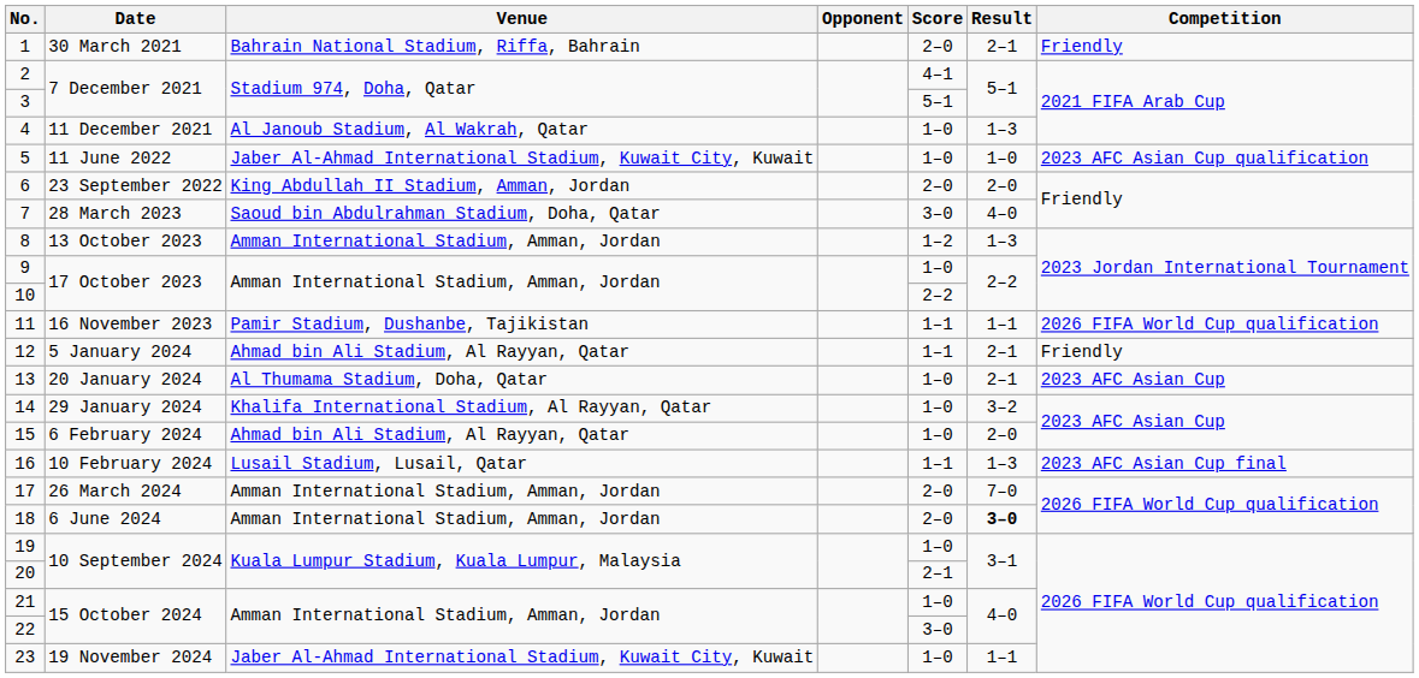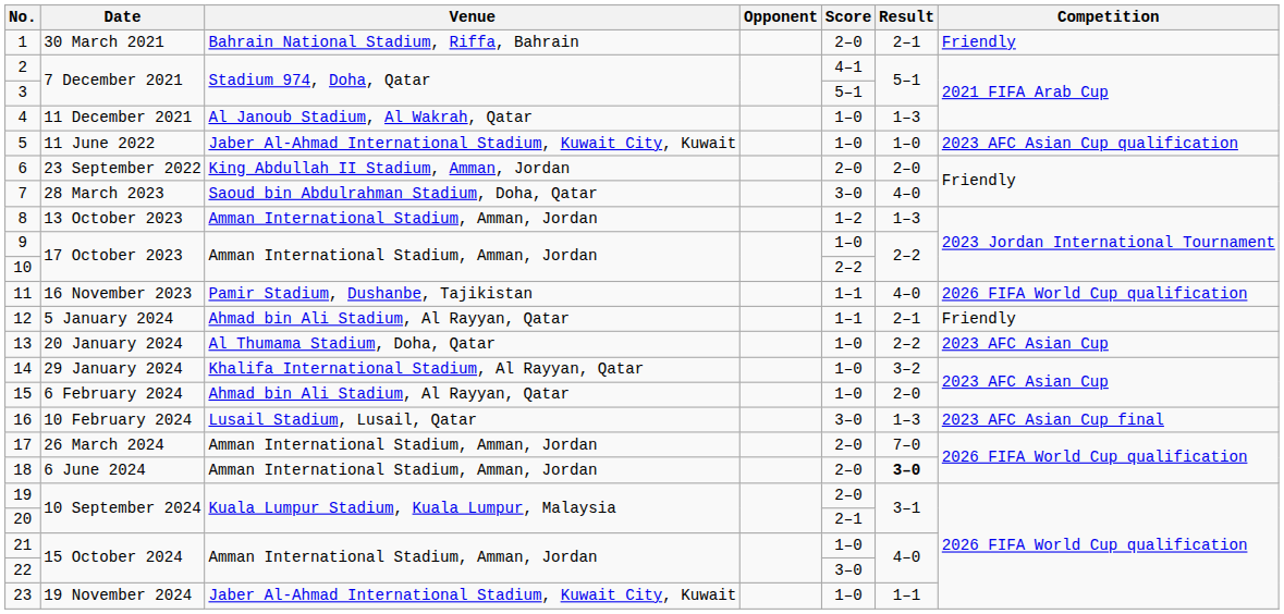 <table class="wikitable sortable">
 <tr>
 <th scope="col">No.</th>
 <th scope="col">Date</th>
 <th scope="col">Venue</th>
 <th scope="col">Opponent</th>
 <th scope="col">Score</th>
 <th scope="col">Result</th>
 <th scope="col">Competition</th>
 </tr>
 <tr>
 <td align=center>1</td>
 <td>30 March 2021</td>
 <td><a href='#'>Bahrain National Stadium</a>, <a href='#'>Riffa</a>, Bahrain</td>
 <td></td>
 <td align=center>2–0</td>
 <td align=center>2–1</td>
 <td><a href='#'>Friendly</a></td>
 </tr>
 <tr>
 <td align=center>2</td>
 <td rowspan=2>7 December 2021</td>
 <td rowspan=2><a href='#'>Stadium 974</a>, <a href='#'>Doha</a>, Qatar</td>
 <td rowspan=2></td>
 <td align=center>4–1</td>
 <td rowspan=2 align=center>5–1</td>
 <td rowspan=3><a href='#'>2021 FIFA Arab Cup</a></td>
 </tr>
 <tr>
 <td align=center>3</td>
 <td align=center>5–1</td>
 </tr>
 <tr>
 <td align=center>4</td>
 <td>11 December 2021</td>
 <td><a href='#'>Al Janoub Stadium</a>, <a href='#'>Al Wakrah</a>, Qatar</td>
 <td></td>
 <td align=center>1–0</td>
 <td align=center>1–3</td>
 </tr>
 <tr>
 <td align=center>5</td>
 <td>11 June 2022</td>
 <td><a href='#'>Jaber Al-Ahmad International Stadium</a>, <a href='#'>Kuwait City</a>, Kuwait</td>
 <td></td>
 <td align=center>1–0</td>
 <td align=center>1–0</td>
 <td><a href='#'>2023 AFC Asian Cup qualification</a></td>
 </tr>
 <tr>
 <td align=center>6</td>
 <td>23 September 2022</td>
 <td><a href='#'>King Abdullah II Stadium</a>, <a href='#'>Amman</a>, Jordan</td>
 <td></td>
 <td align=center>2–0</td>
 <td align=center>2–0</td>
 <td rowspan=2>Friendly</td>
 </tr>
 <tr>
 <td align=center>7</td>
 <td>28 March 2023</td>
 <td><a href='#'>Saoud bin Abdulrahman Stadium</a>, Doha, Qatar</td>
 <td></td>
 <td align=center>3–0</td>
 <td align=center>4–0</td>
 </tr>
 <tr>
 <td align=center>8</td>
 <td>13 October 2023</td>
 <td><a href='#'>Amman International Stadium</a>, Amman, Jordan</td>
 <td></td>
 <td align=center>1–2</td>
 <td align=center>1–3</td>
 <td rowspan=3><a href='#'>2023 Jordan International Tournament</a></td>
 </tr>
 <tr>
 <td align=center>9</td>
 <td rowspan=2>17 October 2023</td>
 <td rowspan=2>Amman International Stadium, Amman, Jordan</td>
 <td rowspan=2></td>
 <td align=center>1–0</td>
 <td align=center rowspan=2>2–2</td>
 </tr>
 <tr>
 <td align=center>10</td>
 <td align=center>2–2</td>
 </tr>
 <tr>
 <td align=center>11</td>
 <td>16 November 2023</td>
 <td><a href='#'>Pamir Stadium</a>, <a href='#'>Dushanbe</a>, Tajikistan</td>
 <td></td>
 <td align=center>1–1</td>
-<td align=center>1–1</td>
+<td align=center>4–0</td>
 <td><a href='#'>2026 FIFA World Cup qualification</a></td>
 </tr>
 <tr>
 <td align=center>12</td>
 <td>5 January 2024</td>
 <td><a href='#'>Ahmad bin Ali Stadium</a>, Al Rayyan, Qatar</td>
 <td></td>
 <td align=center>1–1</td>
 <td align=center>2–1</td>
 <td>Friendly</td>
 </tr>
 <tr>
 <td align=center>13</td>
 <td>20 January 2024</td>
 <td><a href='#'>Al Thumama Stadium</a>, Doha, Qatar</td>
 <td></td>
 <td align=center>1–0</td>
-<td align=center>2–1</td>
+<td align=center>2–2</td>
 <td><a href='#'>2023 AFC Asian Cup</a></td>
 </tr>
 <tr>
 <td align=center>14</td>
 <td>29 January 2024</td>
 <td><a href='#'>Khalifa International Stadium</a>, Al Rayyan, Qatar</td>
 <td></td>
 <td align=center>1–0</td>
 <td align=center>3–2</td>
 <td rowspan=2><a href='#'>2023 AFC Asian Cup</a></td>
 </tr>
 <tr>
 <td align=center>15</td>
 <td>6 February 2024</td>
 <td><a href='#'>Ahmad bin Ali Stadium</a>, Al Rayyan, Qatar</td>
 <td></td>
 <td align=center>1–0</td>
 <td align=center>2–0</td>
 </tr>
 <tr>
 <td align=center>16</td>
 <td>10 February 2024</td>
 <td><a href='#'>Lusail Stadium</a>, Lusail, Qatar</td>
 <td></td>
-<td align=center>1–1</td>
+<td align=center>3–0</td>
 <td align=center>1–3</td>
 <td><a href='#'>2023 AFC Asian Cup final</a></td>
 </tr>
 <tr>
 <td align=center>17</td>
 <td>26 March 2024</td>
 <td>Amman International Stadium, Amman, Jordan</td>
 <td></td>
 <td align=center>2–0</td>
 <td align=center>7–0</td>
 <td rowspan=2><a href='#'>2026 FIFA World Cup qualification</a></td>
 </tr>
 <tr>
 <td align=center>18</td>
 <td>6 June 2024</td>
 <td>Amman International Stadium, Amman, Jordan</td>
 <td></td>
 <td align=center>2–0</td>
 <td align=center><strong>3–0</strong></td>
 </tr>
 <tr>
 <td align=center>19</td>
 <td rowspan=2>10 September 2024</td>
 <td rowspan=2><a href='#'>Kuala Lumpur Stadium</a>, <a href='#'>Kuala Lumpur</a>, Malaysia</td>
 <td rowspan=2></td>
-<td align=center>1–0</td>
+<td align=center>2–0</td>
 <td rowspan=2 align=center>3–1</td>
 <td rowspan="5"><a href='#'>2026 FIFA World Cup qualification</a></td>
 </tr>
 <tr>
 <td align=center>20</td>
 <td align=center>2–1</td>
 </tr>
 <tr>
 <td align=center>21</td>
 <td rowspan="2">15 October 2024</td>
 <td rowspan="2">Amman International Stadium, Amman, Jordan</td>
 <td rowspan="2"></td>
 <td align=center>1–0</td>
 <td align=center rowspan="2">4–0</td>
 </tr>
 <tr>
 <td align=center>22</td>
 <td align=center>3–0</td>
 </tr>
 <tr>
 <td align=center>23</td>
 <td>19 November 2024</td>
 <td><a href='#'>Jaber Al-Ahmad International Stadium</a>, <a href='#'>Kuwait City</a>, Kuwait</td>
 <td></td>
 <td align=center>1–0</td>
 <td align=center>1–1</td>
 </tr>
 </table>
